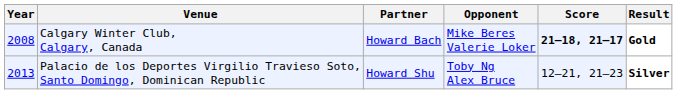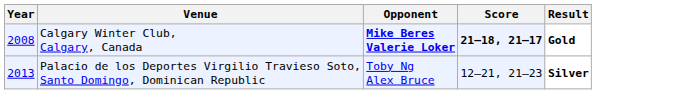 <table class="sortable wikitable" style="font-size: 90%;">
 <tr>
 <th>Year</th>
 <th>Venue</th>
-<th>Partner</th>
 <th>Opponent</th>
 <th>Score</th>
 <th>Result</th>
 </tr>
 <tr style="background:#ECF2FF">
 <td align="center"><a href='#'>2008</a></td>
 <td align="left">Calgary Winter Club,<br><a href='#'>Calgary</a>, Canada</td>
-<td align="left"> <a href='#'>Howard Bach</a></td>
-<td align="left"> <a href='#'>Mike Beres</a> <br>  <a href='#'>Valerie Loker</a></td>
+<td align="left"><strong> <a href='#'>Mike Beres</a> <br>  <a href='#'>Valerie Loker</a></strong></td>
 <td align="left"><strong>21–18, 21–17</strong></td>
 <td style="text-align:left; background:white"> <strong>Gold</strong></td>
 </tr>
 <tr style="background:#ECF2FF">
 <td align="center"><a href='#'>2013</a></td>
 <td align="left">Palacio de los Deportes Virgilio Travieso Soto,<br><a href='#'>Santo Domingo</a>, Dominican Republic</td>
-<td align="left"> <a href='#'>Howard Shu</a></td>
 <td align="left"> <a href='#'>Toby Ng</a> <br>  <a href='#'>Alex Bruce</a></td>
 <td align="left">12–21, 21–23</td>
 <td style="text-align:left; background:white"> <strong>Silver</strong></td>
 </tr>
 </table>
